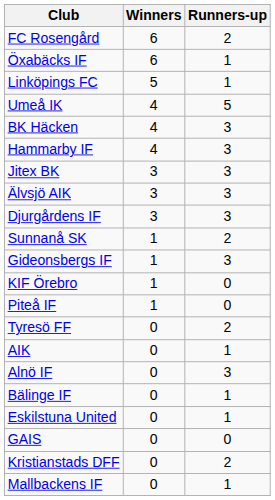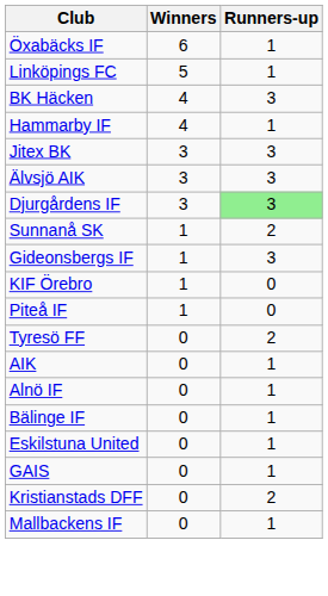 <table class="wikitable sortable" style="text-align:center">
 <tr>
 <th scope="col">Club</th>
 <th scope="col">Winners</th>
 <th scope="col">Runners-up</th>
-</tr>
-<tr>
-<td align=left><a href='#'>FC Rosengård</a></td>
-<td>6</td>
-<td>2</td>
 </tr>
 <tr>
 <td align=left><a href='#'>Öxabäcks IF</a></td>
 <td>6</td>
 <td>1</td>
 </tr>
 <tr>
 <td align=left><a href='#'>Linköpings FC</a></td>
 <td>5</td>
 <td>1</td>
 </tr>
 <tr>
-<td align=left><a href='#'>Umeå IK</a></td>
-<td>4</td>
-<td>5</td>
-</tr>
-<tr>
 <td align=left><a href='#'>BK Häcken</a></td>
 <td>4</td>
 <td>3</td>
 </tr>
 <tr>
 <td align=left><a href='#'>Hammarby IF</a></td>
 <td>4</td>
-<td>3</td>
+<td>1</td>
 </tr>
 <tr>
 <td align=left><a href='#'>Jitex BK</a></td>
 <td>3</td>
 <td>3</td>
 </tr>
 <tr>
 <td align=left><a href='#'>Älvsjö AIK</a></td>
 <td>3</td>
 <td>3</td>
 </tr>
 <tr>
 <td align=left><a href='#'>Djurgårdens IF</a></td>
 <td>3</td>
-<td>3</td>
+<td style="background: lightgreen;">3</td>
 </tr>
 <tr>
 <td align=left><a href='#'>Sunnanå SK</a></td>
 <td>1</td>
 <td>2</td>
 </tr>
 <tr>
 <td align=left><a href='#'>Gideonsbergs IF</a></td>
 <td>1</td>
 <td>3</td>
 </tr>
 <tr>
 <td align=left><a href='#'>KIF Örebro</a></td>
 <td>1</td>
 <td>0</td>
 </tr>
 <tr>
 <td align=left><a href='#'>Piteå IF</a></td>
 <td>1</td>
 <td>0</td>
 </tr>
 <tr>
 <td align=left><a href='#'>Tyresö FF</a></td>
 <td>0</td>
 <td>2</td>
 </tr>
 <tr>
 <td align=left><a href='#'>AIK</a></td>
 <td>0</td>
 <td>1</td>
 </tr>
 <tr>
 <td align=left><a href='#'>Alnö IF</a></td>
 <td>0</td>
-<td>3</td>
+<td>1</td>
 </tr>
 <tr>
 <td align=left><a href='#'>Bälinge IF</a></td>
 <td>0</td>
 <td>1</td>
 </tr>
 <tr>
 <td align=left><a href='#'>Eskilstuna United</a></td>
 <td>0</td>
 <td>1</td>
 </tr>
 <tr>
 <td align=left><a href='#'>GAIS</a></td>
 <td>0</td>
-<td>0</td>
+<td>1</td>
 </tr>
 <tr>
 <td align=left><a href='#'>Kristianstads DFF</a></td>
 <td>0</td>
 <td>2</td>
 </tr>
 <tr>
 <td align=left><a href='#'>Mallbackens IF</a></td>
 <td>0</td>
 <td>1</td>
 </tr>
 </table>
